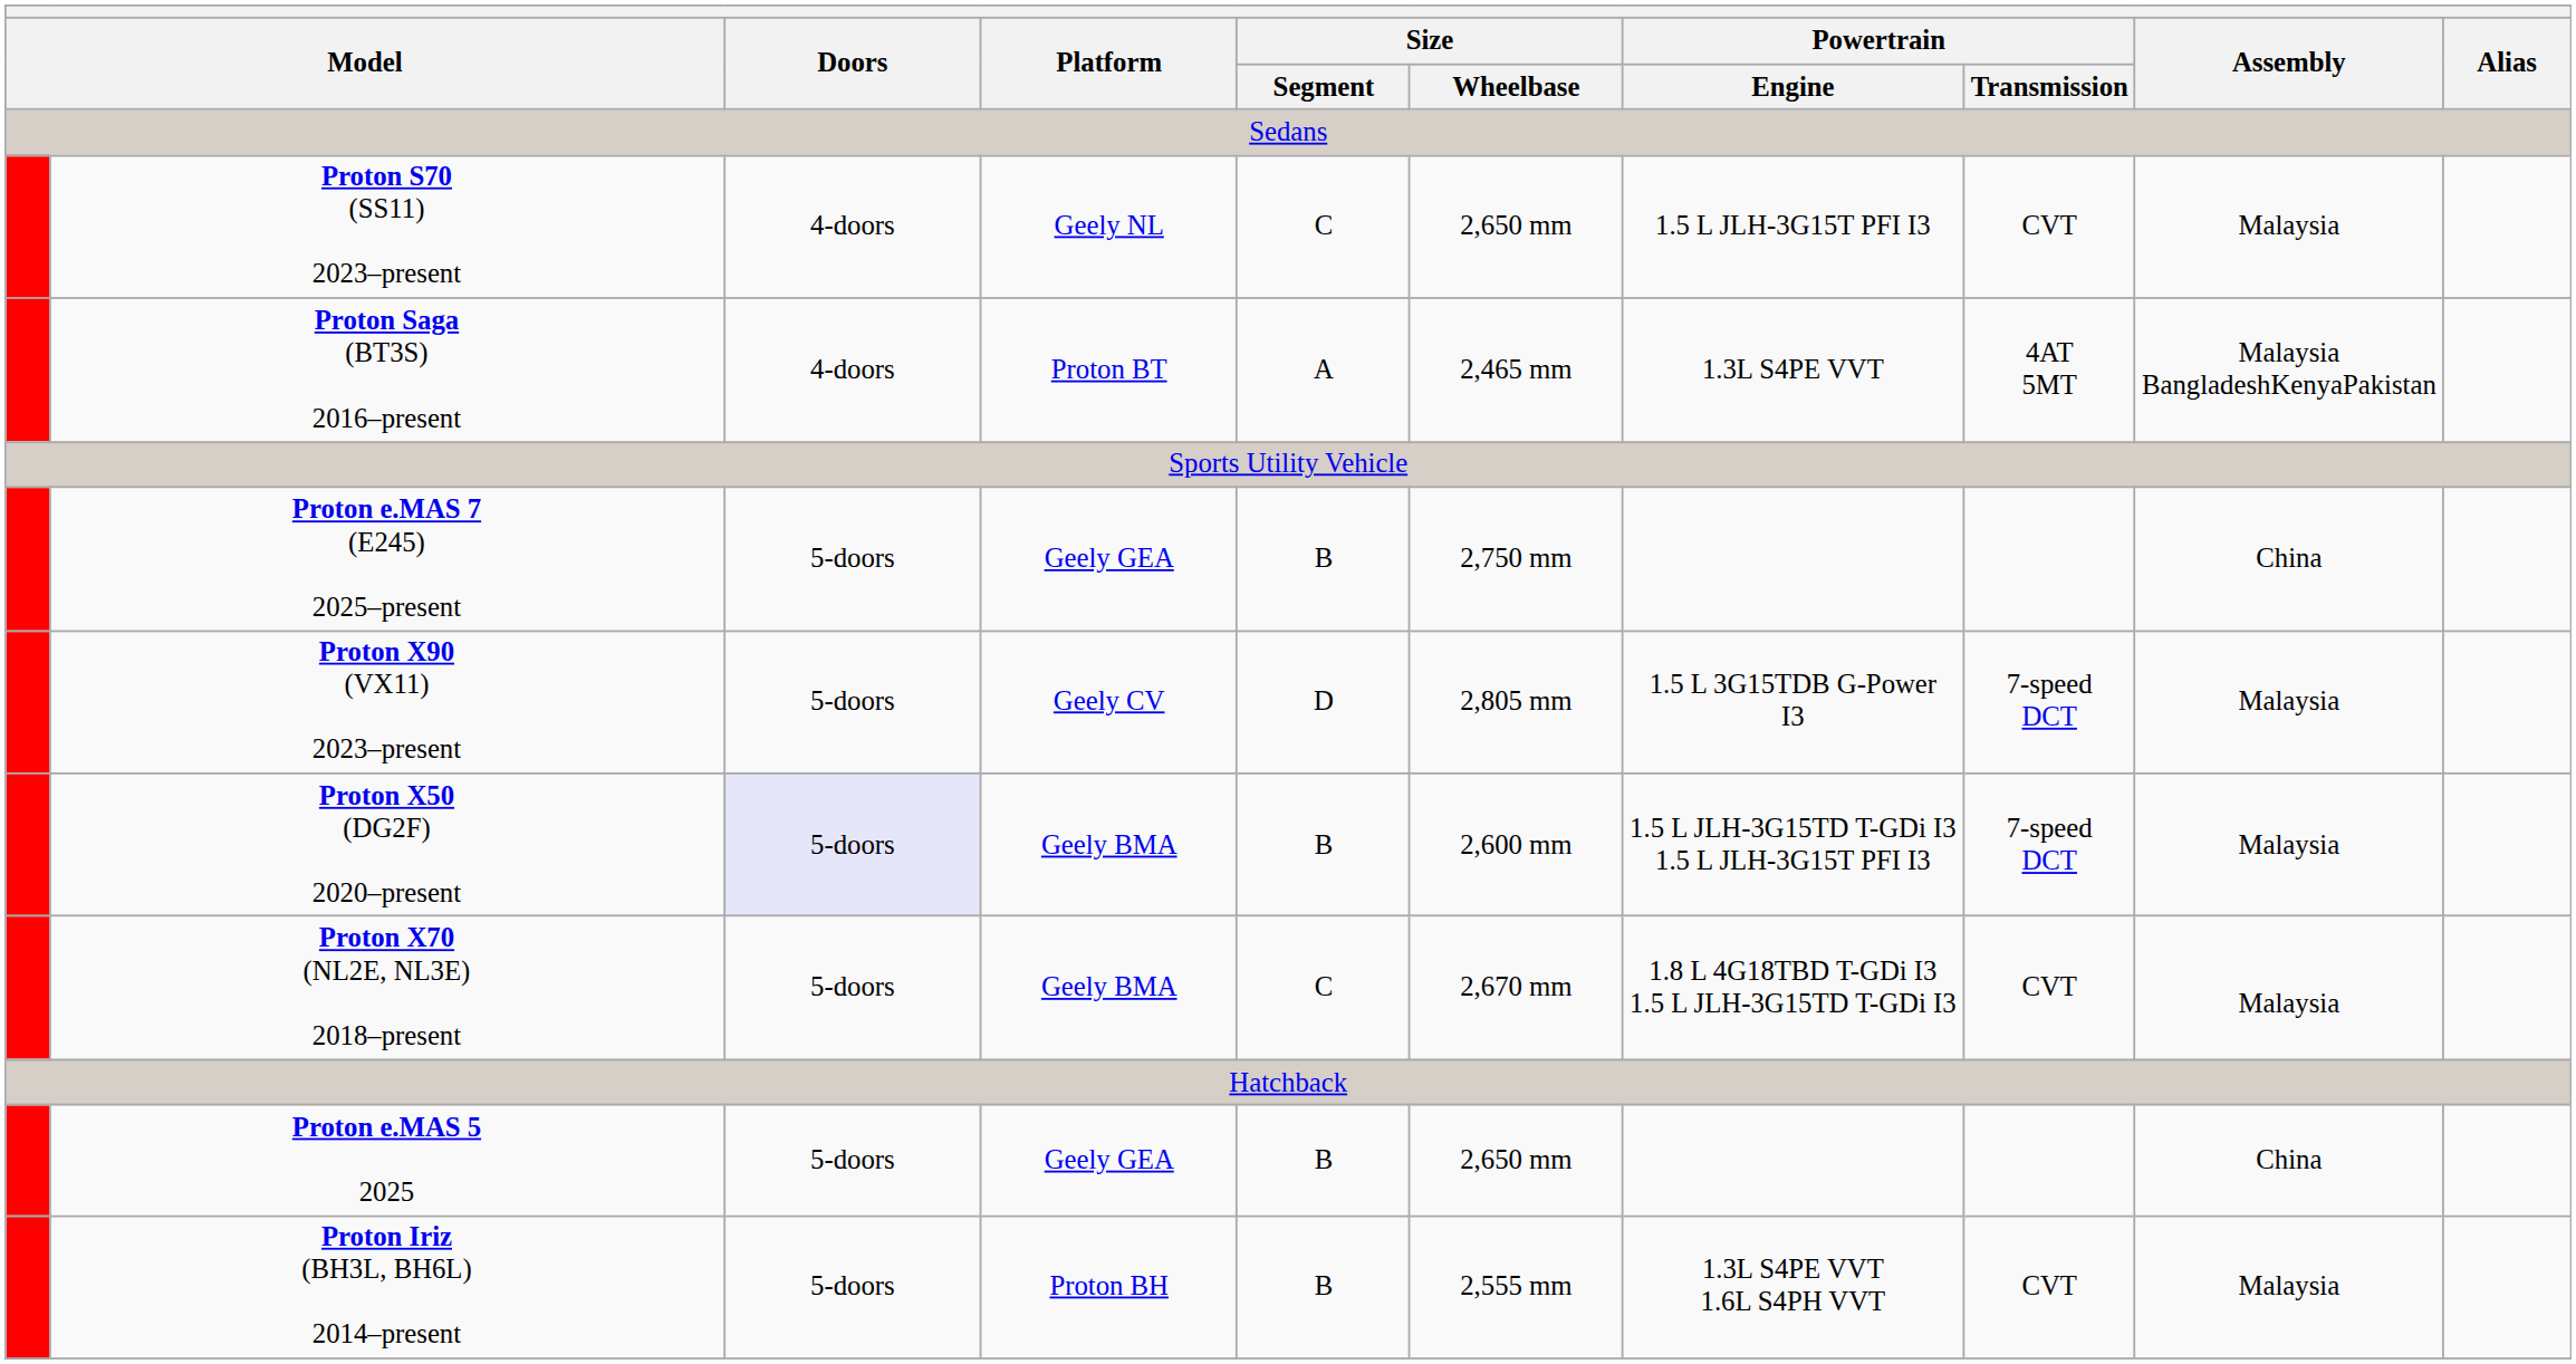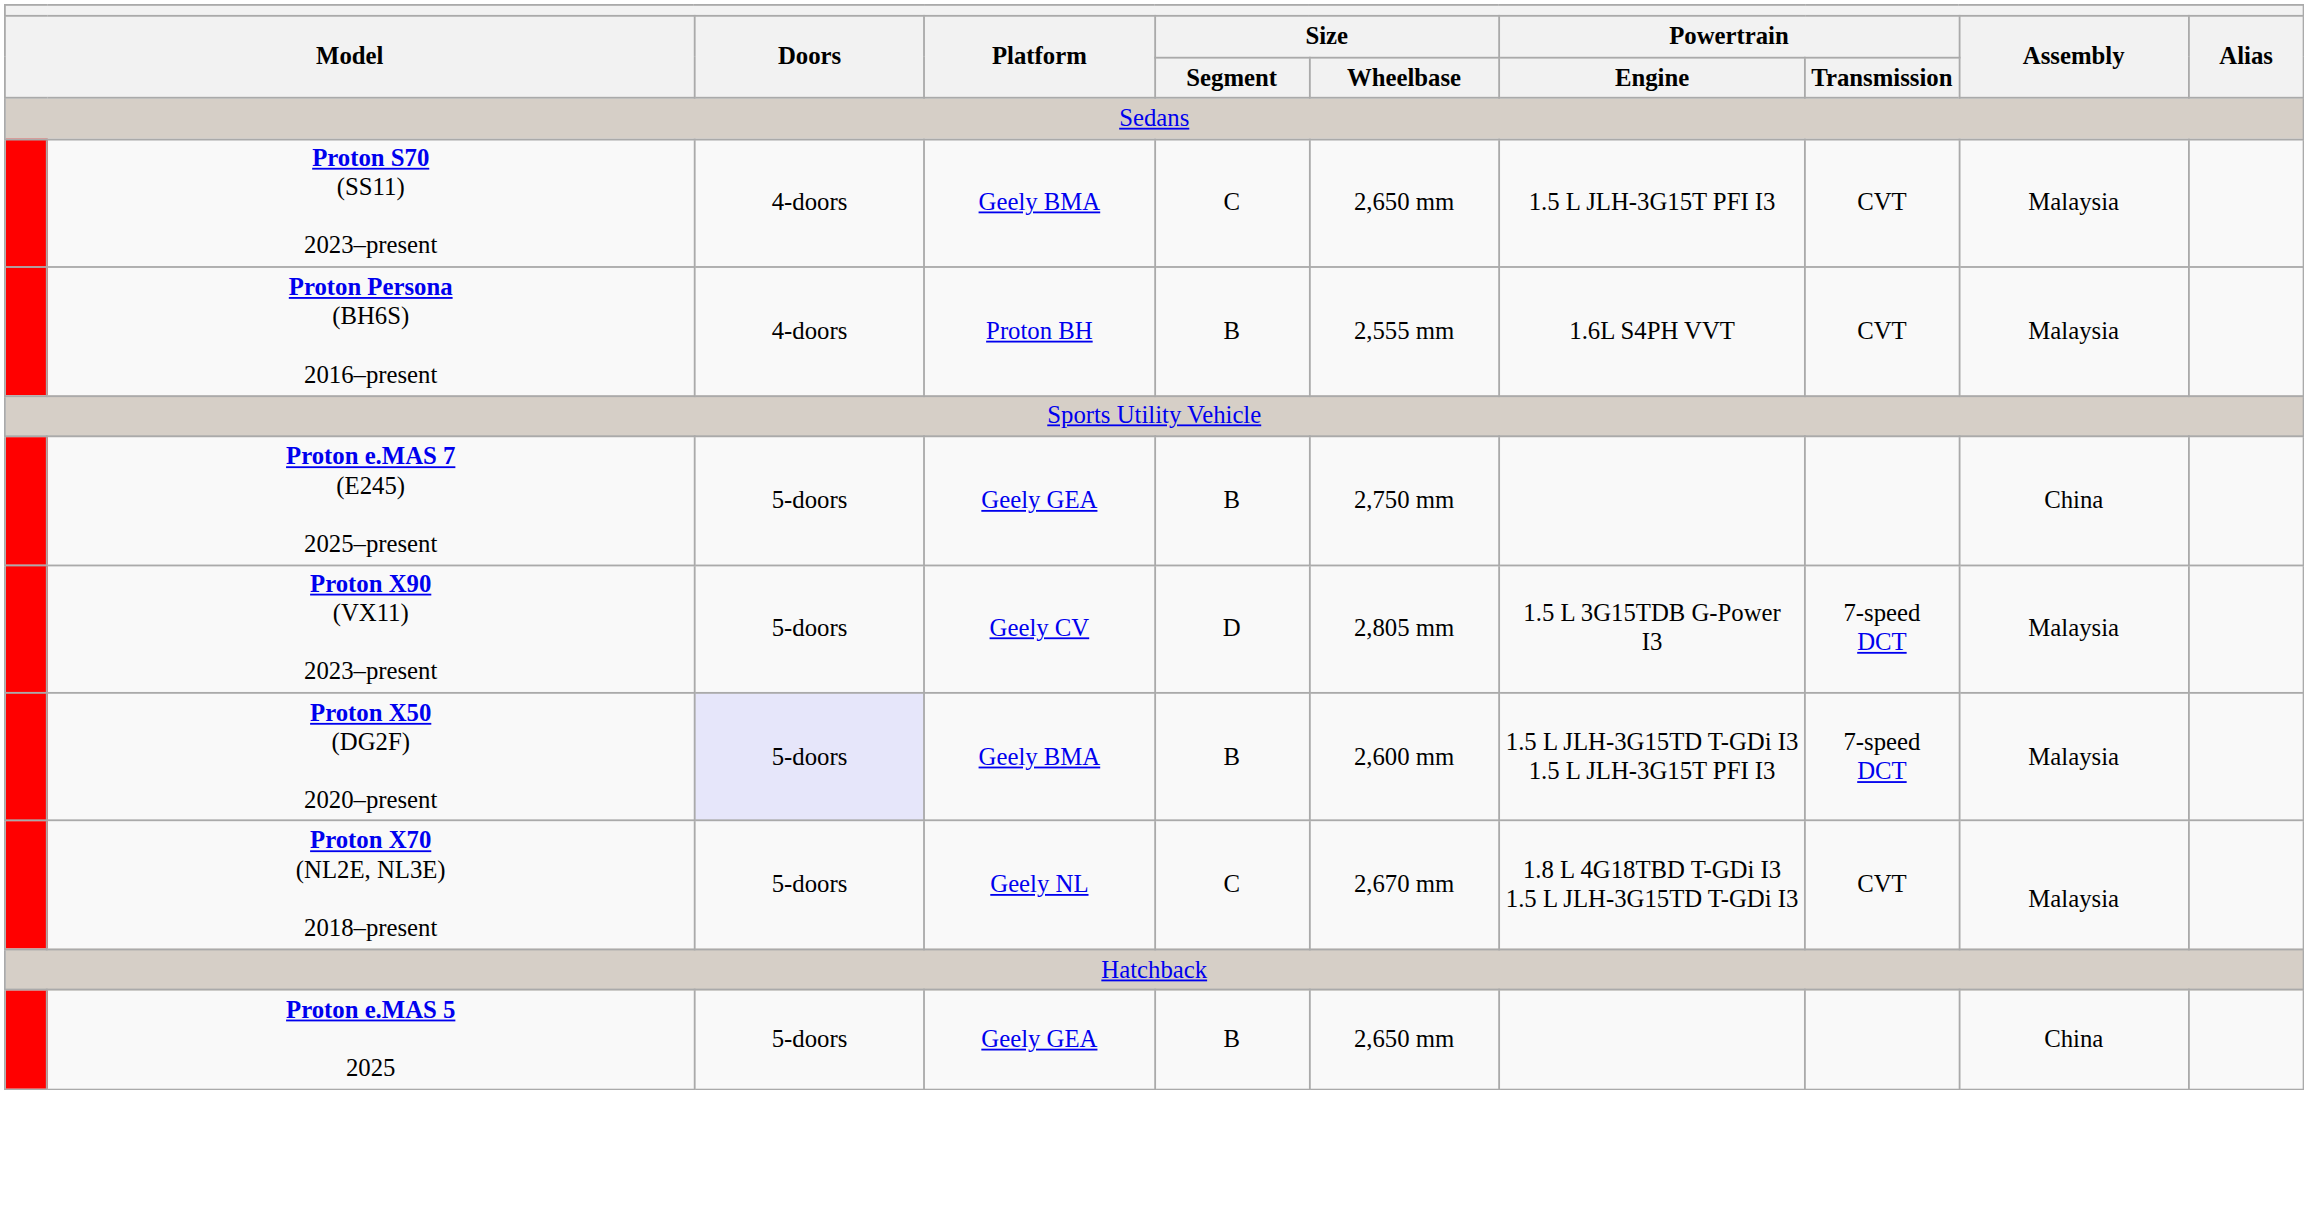 <table class="wikitable" style="width:100%; font-size:85%; text-align:center;">
 <tr bgcolor="#ececec">
 <th colspan="10"></th>
 </tr>
 <tr>
 <th colspan="2" rowspan="2">Model</th>
 <th style="width:10%;" rowspan="2">Doors</th>
 <th rowspan="2" style="width:10%;">Platform</th>
 <th style="width:15%;" colspan="2">Size</th>
 <th style="width:20%;" colspan="2">Powertrain</th>
 <th style="width:10%;" rowspan="2">Assembly</th>
 <th rowspan="2" style="width:5%;">Alias</th>
 </tr>
 <tr>
 <th>Segment</th>
 <th>Wheelbase</th>
 <th>Engine</th>
 <th>Transmission</th>
 </tr>
 <tr bgcolor="#d6cfc7">
 <td colspan="10"><a href='#'>Sedans</a></td>
 </tr>
 <tr>
 <td style="background: #ff0000"></td>
 <td><strong><a href='#'>Proton S70</a></strong><br>(SS11)<br><br>2023–present</td>
 <td>4-doors</td>
-<td><a href='#'>Geely NL</a></td>
+<td><a href='#'>Geely BMA</a></td>
 <td>C</td>
 <td>2,650 mm</td>
 <td>1.5 L JLH-3G15T PFI I3</td>
 <td>CVT</td>
 <td>Malaysia</td>
 <td></td>
 </tr>
 <tr>
 <td style="background: #ff0000"></td>
-<td><strong><a href='#'>Proton Saga</a></strong><br>(BT3S)<br><br>2016–present</td>
+<td><strong><a href='#'>Proton Persona</a></strong><br>(BH6S)<br> <br>2016–present</td>
 <td>4-doors</td>
-<td><a href='#'>Proton BT</a></td>
-<td>A</td>
-<td>2,465 mm</td>
-<td>1.3L S4PE VVT</td>
-<td>4AT<br>5MT</td>
-<td>Malaysia<br>BangladeshKenyaPakistan</td>
+<td><a href='#'>Proton BH</a></td>
+<td>B</td>
+<td>2,555 mm</td>
+<td>1.6L S4PH VVT</td>
+<td>CVT</td>
+<td>Malaysia</td>
 <td></td>
 </tr>
 <tr bgcolor="#d6cfc7">
 <td colspan="10"><a href='#'>Sports Utility Vehicle</a></td>
 </tr>
 <tr>
 <td style="background: #ff0000"></td>
 <td><strong><a href='#'>Proton e.MAS 7</a></strong><br>(E245)<br><br>2025–present</td>
 <td>5-doors</td>
 <td><a href='#'>Geely GEA</a></td>
 <td>B</td>
 <td>2,750 mm</td>
 <td></td>
 <td></td>
 <td>China</td>
 <td></td>
 </tr>
 <tr>
 <td style="background: #ff0000"></td>
 <td><strong><a href='#'>Proton X90</a></strong><br>(VX11)<br><br>2023–present</td>
 <td>5-doors</td>
 <td><a href='#'>Geely CV</a></td>
 <td>D</td>
 <td>2,805 mm</td>
 <td>1.5 L 3G15TDB G-Power<br>I3</td>
 <td>7-speed<br><a href='#'>DCT</a></td>
 <td>Malaysia</td>
 <td></td>
 </tr>
 <tr>
 <td style="background: #ff0000"></td>
 <td><strong><a href='#'>Proton X50</a></strong><br>(DG2F)<br><br>2020–present</td>
 <td style="background: lavender;">5-doors</td>
 <td><a href='#'>Geely BMA</a></td>
 <td>B</td>
 <td>2,600 mm</td>
 <td>1.5 L JLH-3G15TD T-GDi I3<br>1.5 L JLH-3G15T PFI I3</td>
 <td>7-speed<br><a href='#'>DCT</a></td>
 <td>Malaysia</td>
 <td></td>
 </tr>
 <tr>
 <td style="background: #ff0000"></td>
 <td><strong><a href='#'>Proton X70</a></strong><br>(NL2E, NL3E)<br><br>2018–present</td>
 <td>5-doors</td>
-<td><a href='#'>Geely BMA</a></td>
+<td><a href='#'>Geely NL</a></td>
 <td>C</td>
 <td>2,670 mm</td>
 <td>1.8 L 4G18TBD T-GDi I3<br>1.5 L JLH-3G15TD T-GDi I3</td>
 <td>CVT</td>
 <td><br>Malaysia</td>
 <td></td>
 </tr>
 <tr bgcolor="#d6cfc7">
 <td colspan="10"><a href='#'>Hatchback</a></td>
 </tr>
 <tr>
 <td style="background: #ff0000"></td>
 <td><strong><a href='#'>Proton e.MAS 5</a></strong><br> <br>2025</td>
 <td>5-doors</td>
 <td><a href='#'>Geely GEA</a></td>
 <td>B</td>
 <td>2,650 mm</td>
 <td></td>
 <td></td>
 <td>China</td>
 <td></td>
 </tr>
-<tr>
-<td style="background: #ff0000"></td>
-<td><strong><a href='#'>Proton Iriz</a></strong><br>(BH3L, BH6L)<br> <br>2014–present</td>
-<td>5-doors</td>
-<td><a href='#'>Proton BH</a></td>
-<td>B</td>
-<td>2,555 mm</td>
-<td>1.3L S4PE VVT<br>1.6L S4PH VVT</td>
-<td>CVT</td>
-<td>Malaysia</td>
-<td></td>
-</tr>
 </table>
